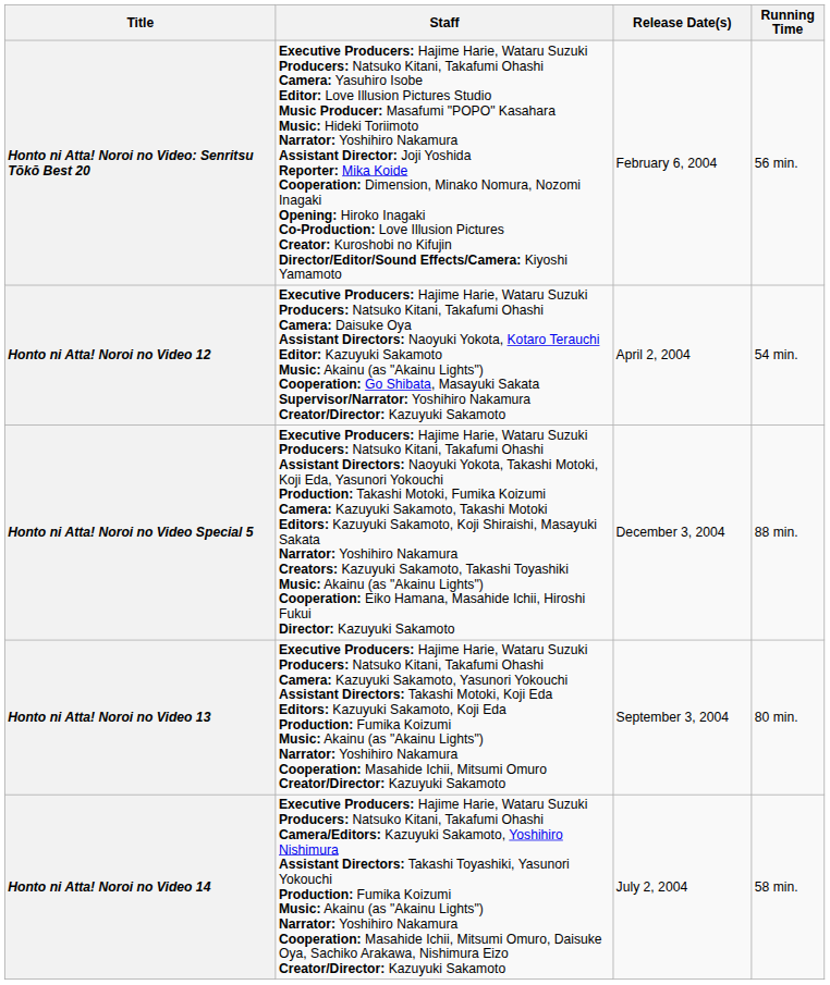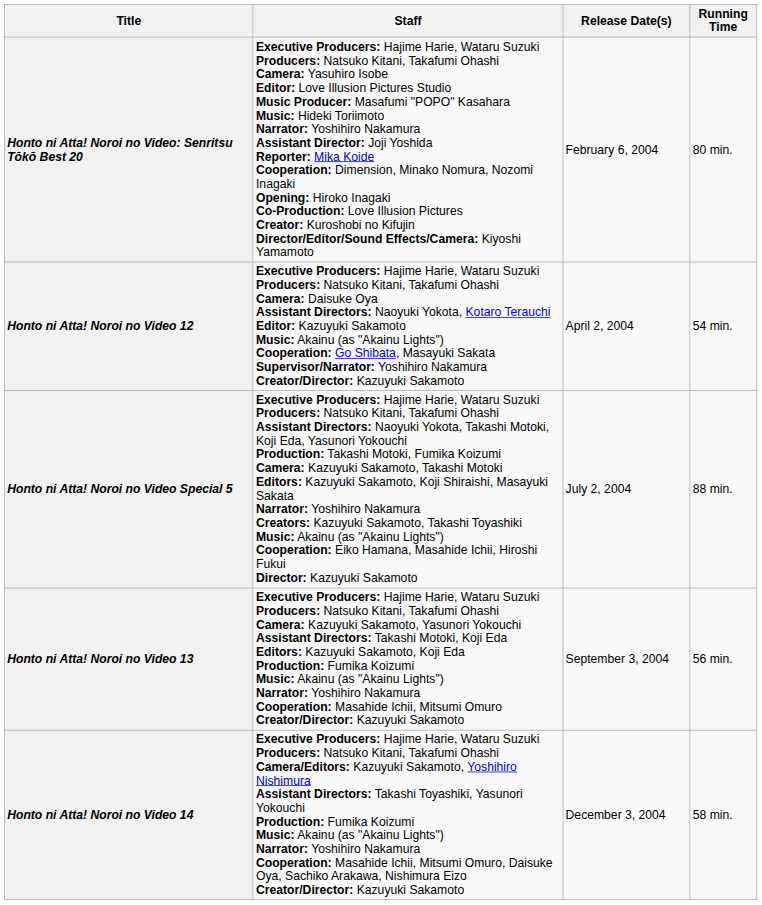 <table class="wikitable mw-collapsible mw-collapsed">
 <tr>
 <th style=width:20.0em>Title</th>
 <th style="width:25.0em">Staff</th>
 <th style="width:10.0em">Release Date(s)</th>
 <th style="width:5.0em">Running Time</th>
 </tr>
 <tr>
 <th style="text-align:left"><em>Honto ni Atta! Noroi no Video: Senritsu Tōkō Best 20</em></th>
 <td><strong>Executive Producers:</strong> Hajime Harie, Wataru Suzuki<br><strong>Producers:</strong> Natsuko Kitani, Takafumi Ohashi<br><strong>Camera:</strong> Yasuhiro Isobe<br><strong>Editor:</strong> Love Illusion Pictures Studio<br><strong>Music Producer:</strong> Masafumi "POPO" Kasahara<br><strong>Music:</strong> Hideki Toriimoto<br><strong>Narrator:</strong> Yoshihiro Nakamura<br><strong>Assistant Director:</strong> Joji Yoshida<br><strong>Reporter:</strong> <a href='#'>Mika Koide</a><br><strong>Cooperation:</strong> Dimension, Minako Nomura, Nozomi Inagaki<br><strong>Opening:</strong> Hiroko Inagaki<br><strong>Co-Production:</strong> Love Illusion Pictures<br><strong>Creator:</strong> Kuroshobi no Kifujin<br><strong>Director/Editor/Sound Effects/Camera:</strong> Kiyoshi Yamamoto</td>
 <td>February 6, 2004</td>
-<td>56 min.</td>
+<td>80 min.</td>
 </tr>
 <tr>
 <th style="text-align:left"><em>Honto ni Atta! Noroi no Video 12</em></th>
 <td><strong>Executive Producers:</strong> Hajime Harie, Wataru Suzuki<br><strong>Producers:</strong> Natsuko Kitani, Takafumi Ohashi<br><strong>Camera:</strong> Daisuke Oya<br><strong>Assistant Directors:</strong> Naoyuki Yokota, <a href='#'>Kotaro Terauchi</a><br><strong>Editor:</strong> Kazuyuki Sakamoto<br><strong>Music:</strong> <span>Aka</span>inu (as "<span>Aka</span>inu Lights")<br><strong>Cooperation:</strong> <a href='#'>Go Shibata</a>, Masayuki Sakata<br><strong>Supervisor/Narrator:</strong> Yoshihiro Nakamura<br><strong>Creator/Director:</strong> Kazuyuki Sakamoto</td>
 <td>April 2, 2004</td>
 <td>54 min.</td>
 </tr>
 <tr>
 <th style="text-align:left"><em>Honto ni Atta! Noroi no Video Special 5</em></th>
 <td><strong>Executive Producers:</strong> Hajime Harie, Wataru Suzuki<br><strong>Producers:</strong> Natsuko Kitani, Takafumi Ohashi<br><strong>Assistant Directors:</strong> Naoyuki Yokota, Takashi Motoki, Koji Eda, Yasunori Yokouchi<br><strong>Production:</strong> Takashi Motoki, Fumika Koizumi<br><strong>Camera:</strong> Kazuyuki Sakamoto, Takashi Motoki<br><strong>Editors:</strong> Kazuyuki Sakamoto, Koji Shiraishi, Masayuki Sakata<br><strong>Narrator:</strong> Yoshihiro Nakamura<br><strong>Creators:</strong> Kazuyuki Sakamoto, Takashi Toyashiki<br><strong>Music:</strong> <span>Aka</span>inu (as "<span>Aka</span>inu Lights")<br><strong>Cooperation:</strong> Eiko Hamana, Masahide Ichii, Hiroshi Fukui<br><strong>Director:</strong> Kazuyuki Sakamoto</td>
-<td>December 3, 2004</td>
+<td>July 2, 2004</td>
 <td>88 min.</td>
 </tr>
 <tr>
 <th style="text-align:left"><em>Honto ni Atta! Noroi no Video 13</em></th>
 <td><strong>Executive Producers:</strong> Hajime Harie, Wataru Suzuki<br><strong>Producers:</strong> Natsuko Kitani, Takafumi Ohashi<br><strong>Camera:</strong> Kazuyuki Sakamoto, Yasunori Yokouchi<br><strong>Assistant Directors:</strong> Takashi Motoki, Koji Eda<br><strong>Editors:</strong> Kazuyuki Sakamoto, Koji Eda<br><strong>Production:</strong> Fumika Koizumi<br><strong>Music:</strong> <span>Aka</span>inu (as "<span>Aka</span>inu Lights")<br><strong>Narrator:</strong> Yoshihiro Nakamura<br><strong>Cooperation:</strong> Masahide Ichii, Mitsumi Omuro<br><strong>Creator/Director:</strong> Kazuyuki Sakamoto</td>
 <td>September 3, 2004</td>
-<td>80 min.</td>
+<td>56 min.</td>
 </tr>
 <tr>
 <th style="text-align:left"><em>Honto ni Atta! Noroi no Video 14</em></th>
 <td><strong>Executive Producers:</strong> Hajime Harie, Wataru Suzuki<br><strong>Producers:</strong> Natsuko Kitani, Takafumi Ohashi<br><strong>Camera/Editors:</strong> Kazuyuki Sakamoto, <a href='#'>Yoshihiro Nishimura</a><br><strong>Assistant Directors:</strong> Takashi Toyashiki, Yasunori Yokouchi<br><strong>Production:</strong> Fumika Koizumi<br><strong>Music:</strong> <span>Aka</span>inu (as "<span>Aka</span>inu Lights")<br><strong>Narrator:</strong> Yoshihiro Nakamura<br><strong>Cooperation:</strong> Masahide Ichii, Mitsumi Omuro, Daisuke Oya, Sachiko Arakawa, Nishimura Eizo<br><strong>Creator/Director:</strong> Kazuyuki Sakamoto</td>
-<td>July 2, 2004</td>
+<td>December 3, 2004</td>
 <td>58 min.</td>
 </tr>
 </table>
